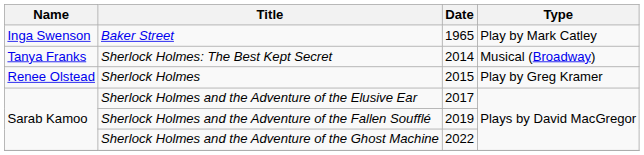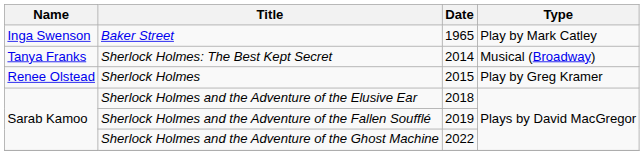 <table class="wikitable sortable">
 <tr>
 <th>Name</th>
 <th>Title</th>
 <th>Date</th>
 <th>Type</th>
 </tr>
 <tr>
 <td><a href='#'>Inga Swenson</a></td>
 <td><em><a href='#'>Baker Street</a></em></td>
 <td>1965</td>
 <td>Play by Mark Catley</td>
 </tr>
 <tr>
 <td><a href='#'>Tanya Franks</a></td>
 <td><em>Sherlock Holmes: The Best Kept Secret</em></td>
 <td>2014</td>
 <td>Musical (<a href='#'>Broadway</a>)</td>
 </tr>
 <tr>
 <td><a href='#'>Renee Olstead</a></td>
 <td><em>Sherlock Holmes</em></td>
 <td>2015</td>
 <td>Play by Greg Kramer</td>
 </tr>
 <tr>
 <td rowspan="3">Sarab Kamoo</td>
 <td><em>Sherlock Holmes and the Adventure of the Elusive Ear</em></td>
-<td>2017</td>
+<td>2018</td>
 <td rowspan="3">Plays by David MacGregor</td>
 </tr>
 <tr>
 <td><em>Sherlock Holmes and the Adventure of the Fallen Soufflé</em></td>
 <td>2019</td>
 </tr>
 <tr>
 <td><em>Sherlock Holmes and the Adventure of the Ghost Machine</em></td>
 <td>2022</td>
 </tr>
 <tr>
 </tr>
 </table>
